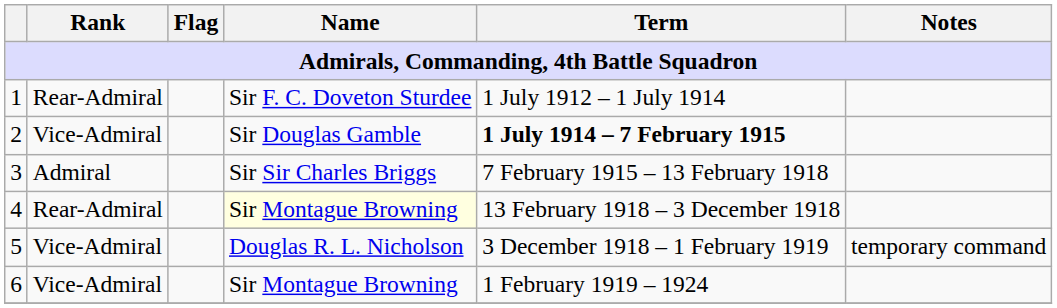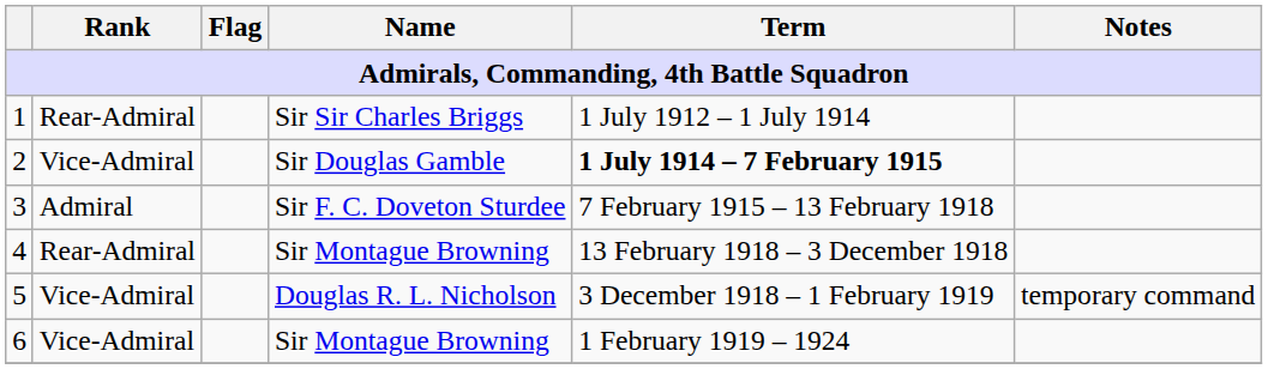 <table class="wikitable">
 <tr>
 <th></th>
 <th>Rank</th>
 <th>Flag</th>
 <th>Name</th>
 <th>Term</th>
 <th>Notes</th>
 </tr>
 <tr>
 <td colspan="6" align="center" style="background:#dcdcfe;"><strong>Admirals, Commanding, 4th Battle Squadron</strong></td>
 </tr>
 <tr>
 <td>1</td>
 <td>Rear-Admiral</td>
 <td></td>
-<td>Sir <a href='#'>F. C. Doveton Sturdee</a></td>
+<td>Sir <a href='#'>Sir Charles Briggs</a></td>
 <td>1 July 1912 – 1 July 1914</td>
 <td></td>
 </tr>
 <tr>
 <td>2</td>
 <td>Vice-Admiral</td>
 <td></td>
 <td>Sir <a href='#'>Douglas Gamble</a></td>
 <td><strong>1 July 1914 – 7 February 1915</strong></td>
 <td></td>
 </tr>
 <tr>
 <td>3</td>
 <td>Admiral</td>
 <td></td>
-<td>Sir <a href='#'>Sir Charles Briggs</a></td>
+<td>Sir <a href='#'>F. C. Doveton Sturdee</a></td>
 <td>7 February 1915 – 13 February 1918</td>
 <td></td>
 </tr>
 <tr>
 <td>4</td>
 <td>Rear-Admiral</td>
 <td></td>
-<td style="background: lightyellow;">Sir <a href='#'>Montague Browning</a></td>
+<td>Sir <a href='#'>Montague Browning</a></td>
 <td>13 February 1918 – 3 December 1918</td>
 <td></td>
 </tr>
 <tr>
 <td>5</td>
 <td>Vice-Admiral</td>
 <td></td>
 <td><a href='#'>Douglas R. L. Nicholson</a></td>
 <td>3 December 1918 – 1 February 1919</td>
 <td>temporary command</td>
 </tr>
 <tr>
 <td>6</td>
 <td>Vice-Admiral</td>
 <td></td>
 <td>Sir <a href='#'>Montague Browning</a></td>
 <td>1 February 1919 – 1924</td>
 <td></td>
 </tr>
 <tr>
 </tr>
 </table>
